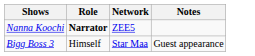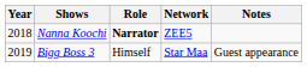 <table class="wikitable">
 <tr>
+<th>Year</th>
 <th>Shows</th>
 <th>Role</th>
 <th>Network</th>
 <th>Notes</th>
 </tr>
 <tr>
+<td>2018</td>
 <td><em><a href='#'>Nanna Koochi</a></em></td>
 <td><strong>Narrator</strong></td>
 <td><a href='#'>ZEE5</a></td>
 <td></td>
 </tr>
 <tr>
+<td>2019</td>
 <td><em><a href='#'>Bigg Boss 3</a></em></td>
 <td>Himself</td>
 <td><a href='#'>Star Maa</a></td>
 <td>Guest appearance</td>
 </tr>
 </table>
